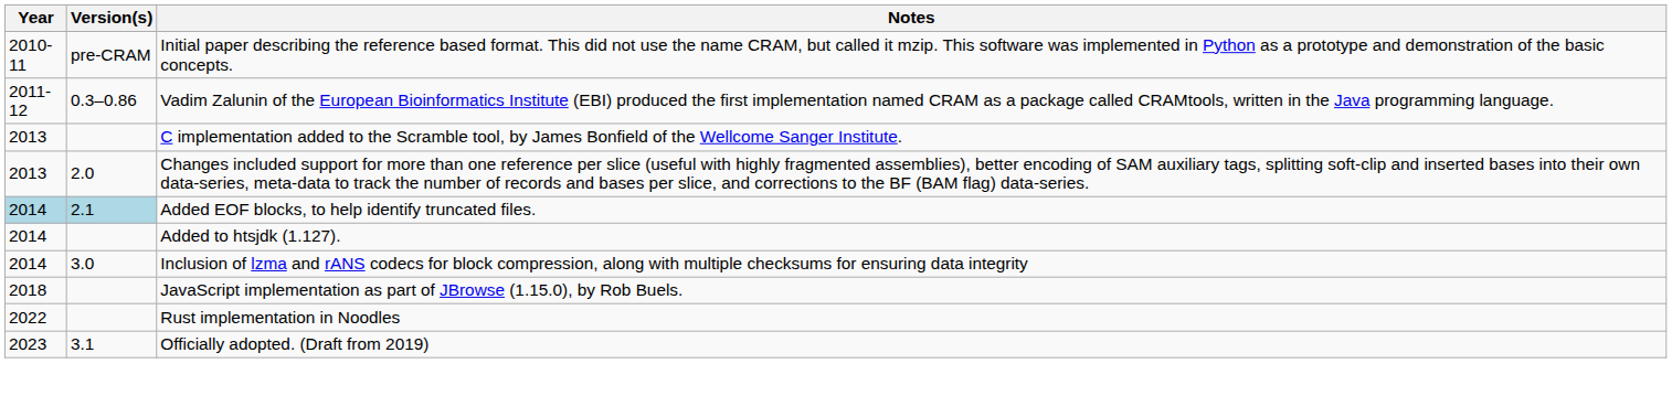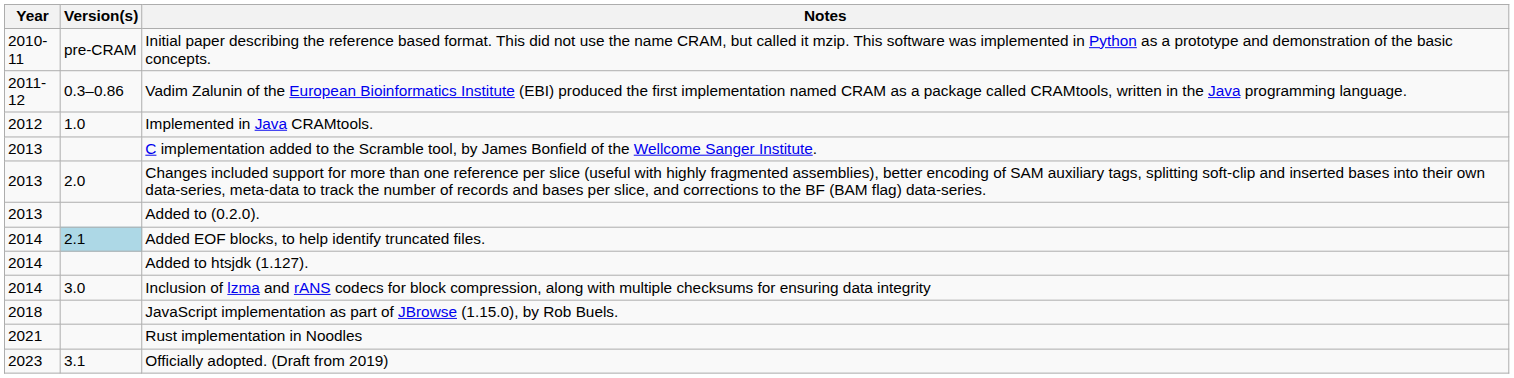 <table class="wikitable">
 <tr>
 <th>Year</th>
 <th>Version(s)</th>
 <th>Notes</th>
 </tr>
 <tr>
 <td>2010-11</td>
 <td>pre-CRAM</td>
 <td>Initial paper describing the reference based format. This did not use the name CRAM, but called it mzip. This software was implemented in <a href='#'>Python</a> as a prototype and demonstration of the basic concepts.</td>
 </tr>
 <tr>
 <td>2011-12</td>
 <td>0.3–0.86</td>
 <td>Vadim Zalunin of the <a href='#'>European Bioinformatics Institute</a> (EBI) produced the first implementation named CRAM as a package called CRAMtools, written in the <a href='#'>Java</a> programming language.</td>
 </tr>
 <tr>
+<td>2012</td>
+<td>1.0</td>
+<td>Implemented in <a href='#'>Java</a> CRAMtools.</td>
+</tr>
+<tr>
 <td>2013</td>
 <td></td>
 <td><a href='#'>C</a> implementation added to the Scramble tool, by James Bonfield of the <a href='#'>Wellcome Sanger Institute</a>.</td>
 </tr>
 <tr>
 <td>2013</td>
 <td>2.0</td>
 <td>Changes included support for more than one reference per slice (useful with highly fragmented assemblies), better encoding of SAM auxiliary tags, splitting soft-clip and inserted bases into their own data-series, meta-data to track the number of records and bases per slice, and corrections to the BF (BAM flag) data-series.</td>
 </tr>
 <tr>
-<td style="background: lightblue;">2014</td>
+<td>2013</td>
+<td></td>
+<td>Added to  (0.2.0).</td>
+</tr>
+<tr>
+<td>2014</td>
 <td style="background: lightblue;">2.1</td>
 <td>Added EOF blocks, to help identify truncated files.</td>
 </tr>
 <tr>
 <td>2014</td>
 <td></td>
 <td>Added to htsjdk (1.127).</td>
 </tr>
 <tr>
 <td>2014</td>
 <td>3.0</td>
 <td>Inclusion of <a href='#'>lzma</a> and <a href='#'>rANS</a> codecs for block compression, along with multiple checksums for ensuring data integrity</td>
 </tr>
 <tr>
 <td>2018</td>
 <td></td>
 <td>JavaScript implementation as part of <a href='#'>JBrowse</a> (1.15.0), by Rob Buels.</td>
 </tr>
 <tr>
-<td>2022</td>
+<td>2021</td>
 <td></td>
 <td>Rust implementation in Noodles</td>
 </tr>
 <tr>
 <td>2023</td>
 <td>3.1</td>
 <td>Officially adopted. (Draft from 2019)</td>
 </tr>
 </table>
